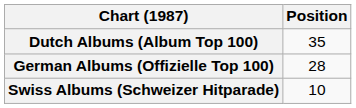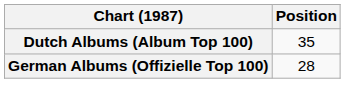 <table class="wikitable sortable plainrowheaders" style="text-align:center">
 <tr>
 <th scope="col">Chart (1987)</th>
 <th scope="col">Position</th>
 </tr>
 <tr>
 <th scope="row">Dutch Albums (Album Top 100)</th>
 <td>35</td>
 </tr>
 <tr>
 <th scope="row">German Albums (Offizielle Top 100)</th>
 <td>28</td>
 </tr>
-<tr>
-<th scope="row">Swiss Albums (Schweizer Hitparade)</th>
-<td>10</td>
-</tr>
 </table>
